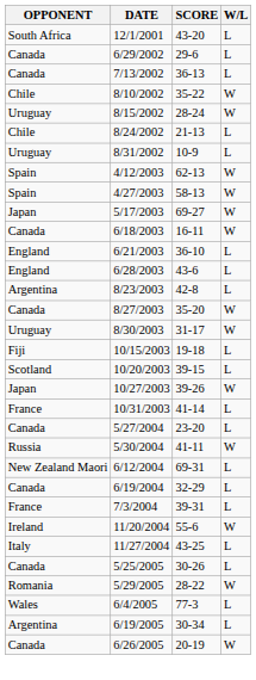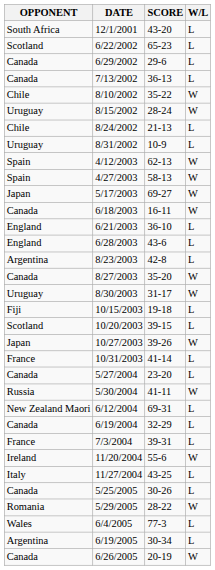 <table class="wikitable" style="text-align=center;">
 <tr>
 <th>OPPONENT</th>
 <th>DATE</th>
 <th>SCORE</th>
 <th>W/L</th>
 </tr>
 <tr>
 <td>South Africa</td>
 <td>12/1/2001</td>
 <td>43-20</td>
+<td>L</td>
+</tr>
+<tr>
+<td>Scotland</td>
+<td>6/22/2002</td>
+<td>65-23</td>
 <td>L</td>
 </tr>
 <tr>
 <td>Canada</td>
 <td>6/29/2002</td>
 <td>29-6</td>
 <td>L</td>
 </tr>
 <tr>
 <td>Canada</td>
 <td>7/13/2002</td>
 <td>36-13</td>
 <td>L</td>
 </tr>
 <tr>
 <td>Chile</td>
 <td>8/10/2002</td>
 <td>35-22</td>
 <td>W</td>
 </tr>
 <tr>
 <td>Uruguay</td>
 <td>8/15/2002</td>
 <td>28-24</td>
 <td>W</td>
 </tr>
 <tr>
 <td>Chile</td>
 <td>8/24/2002</td>
 <td>21-13</td>
 <td>L</td>
 </tr>
 <tr>
 <td>Uruguay</td>
 <td>8/31/2002</td>
 <td>10-9</td>
 <td>L</td>
 </tr>
 <tr>
 <td>Spain</td>
 <td>4/12/2003</td>
 <td>62-13</td>
 <td>W</td>
 </tr>
 <tr>
 <td>Spain</td>
 <td>4/27/2003</td>
 <td>58-13</td>
 <td>W</td>
 </tr>
 <tr>
 <td>Japan</td>
 <td>5/17/2003</td>
 <td>69-27</td>
 <td>W</td>
 </tr>
 <tr>
 <td>Canada</td>
 <td>6/18/2003</td>
 <td>16-11</td>
 <td>W</td>
 </tr>
 <tr>
 <td>England</td>
 <td>6/21/2003</td>
 <td>36-10</td>
 <td>L</td>
 </tr>
 <tr>
 <td>England</td>
 <td>6/28/2003</td>
 <td>43-6</td>
 <td>L</td>
 </tr>
 <tr>
 <td>Argentina</td>
 <td>8/23/2003</td>
 <td>42-8</td>
 <td>L</td>
 </tr>
 <tr>
 <td>Canada</td>
 <td>8/27/2003</td>
 <td>35-20</td>
 <td>W</td>
 </tr>
 <tr>
 <td>Uruguay</td>
 <td>8/30/2003</td>
 <td>31-17</td>
 <td>W</td>
 </tr>
 <tr>
 <td>Fiji</td>
 <td>10/15/2003</td>
 <td>19-18</td>
 <td>L</td>
 </tr>
 <tr>
 <td>Scotland</td>
 <td>10/20/2003</td>
 <td>39-15</td>
 <td>L</td>
 </tr>
 <tr>
 <td>Japan</td>
 <td>10/27/2003</td>
 <td>39-26</td>
 <td>W</td>
 </tr>
 <tr>
 <td>France</td>
 <td>10/31/2003</td>
 <td>41-14</td>
 <td>L</td>
 </tr>
 <tr>
 <td>Canada</td>
 <td>5/27/2004</td>
 <td>23-20</td>
 <td>L</td>
 </tr>
 <tr>
 <td>Russia</td>
 <td>5/30/2004</td>
 <td>41-11</td>
 <td>W</td>
 </tr>
 <tr>
 <td>New Zealand Maori</td>
 <td>6/12/2004</td>
 <td>69-31</td>
 <td>L</td>
 </tr>
 <tr>
 <td>Canada</td>
 <td>6/19/2004</td>
 <td>32-29</td>
 <td>L</td>
 </tr>
 <tr>
 <td>France</td>
 <td>7/3/2004</td>
 <td>39-31</td>
 <td>L</td>
 </tr>
 <tr>
 <td>Ireland</td>
 <td>11/20/2004</td>
 <td>55-6</td>
 <td>W</td>
 </tr>
 <tr>
 <td>Italy</td>
 <td>11/27/2004</td>
 <td>43-25</td>
 <td>L</td>
 </tr>
 <tr>
 <td>Canada</td>
 <td>5/25/2005</td>
 <td>30-26</td>
 <td>L</td>
 </tr>
 <tr>
 <td>Romania</td>
 <td>5/29/2005</td>
 <td>28-22</td>
 <td>W</td>
 </tr>
 <tr>
 <td>Wales</td>
 <td>6/4/2005</td>
 <td>77-3</td>
 <td>L</td>
 </tr>
 <tr>
 <td>Argentina</td>
 <td>6/19/2005</td>
 <td>30-34</td>
 <td>L</td>
 </tr>
 <tr>
 <td>Canada</td>
 <td>6/26/2005</td>
 <td>20-19</td>
 <td>W</td>
 </tr>
 </table>
